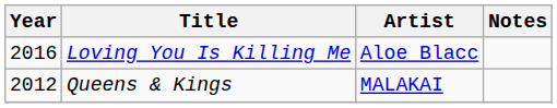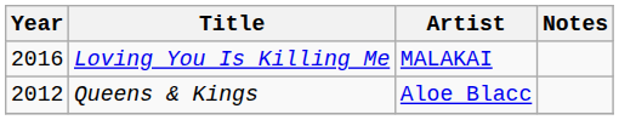 <table class="wikitable sortable">
 <tr>
 <th>Year</th>
 <th>Title</th>
 <th>Artist</th>
 <th>Notes</th>
 </tr>
 <tr>
 <td>2016</td>
 <td><em><a href='#'>Loving You Is Killing Me</a></em></td>
-<td><a href='#'>Aloe Blacc</a></td>
+<td><a href='#'>MALAKAI</a></td>
 <td></td>
 </tr>
 <tr>
 <td>2012</td>
 <td><em>Queens & Kings</em></td>
-<td><a href='#'>MALAKAI</a></td>
+<td><a href='#'>Aloe Blacc</a></td>
 <td></td>
 </tr>
 <tr>
 </tr>
 </table>
